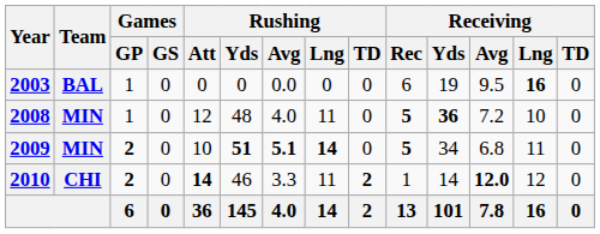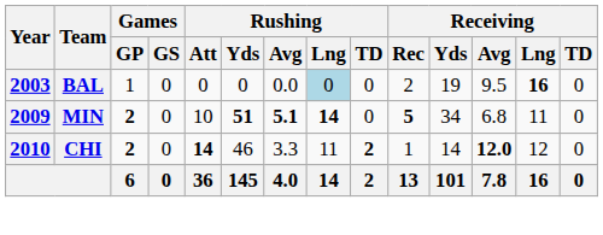 <table class="wikitable" style="text-align:center;">
 <tr>
 <th rowspan="2">Year</th>
 <th rowspan="2">Team</th>
 <th colspan="2">Games</th>
 <th colspan="5">Rushing</th>
 <th colspan="5">Receiving</th>
 </tr>
 <tr>
 <th>GP</th>
 <th>GS</th>
 <th>Att</th>
 <th>Yds</th>
 <th>Avg</th>
 <th>Lng</th>
 <th>TD</th>
 <th>Rec</th>
 <th>Yds</th>
 <th>Avg</th>
 <th>Lng</th>
 <th>TD</th>
 </tr>
 <tr>
 <th><a href='#'>2003</a></th>
 <th><a href='#'>BAL</a></th>
 <td>1</td>
 <td>0</td>
 <td>0</td>
 <td>0</td>
 <td>0.0</td>
+<td style="background: lightblue;">0</td>
 <td>0</td>
-<td>0</td>
-<td>6</td>
+<td>2</td>
 <td>19</td>
 <td>9.5</td>
 <td><strong>16</strong></td>
-<td>0</td>
-</tr>
-<tr>
-<th><a href='#'>2008</a></th>
-<th><a href='#'>MIN</a></th>
-<td>1</td>
-<td>0</td>
-<td>12</td>
-<td>48</td>
-<td>4.0</td>
-<td>11</td>
-<td>0</td>
-<td><strong>5</strong></td>
-<td><strong>36</strong></td>
-<td>7.2</td>
-<td>10</td>
 <td>0</td>
 </tr>
 <tr>
 <th><a href='#'>2009</a></th>
 <th><a href='#'>MIN</a></th>
 <td><strong>2</strong></td>
 <td>0</td>
 <td>10</td>
 <td><strong>51</strong></td>
 <td><strong>5.1</strong></td>
 <td><strong>14</strong></td>
 <td>0</td>
 <td><strong>5</strong></td>
 <td>34</td>
 <td>6.8</td>
 <td>11</td>
 <td>0</td>
 </tr>
 <tr>
 <th><a href='#'>2010</a></th>
 <th><a href='#'>CHI</a></th>
 <td><strong>2</strong></td>
 <td>0</td>
 <td><strong>14</strong></td>
 <td>46</td>
 <td>3.3</td>
 <td>11</td>
 <td><strong>2</strong></td>
 <td>1</td>
 <td>14</td>
 <td><strong>12.0</strong></td>
 <td>12</td>
 <td>0</td>
 </tr>
 <tr>
 <th colspan="2"></th>
 <th>6</th>
 <th>0</th>
 <th>36</th>
 <th>145</th>
 <th>4.0</th>
 <th>14</th>
 <th>2</th>
 <th>13</th>
 <th>101</th>
 <th>7.8</th>
 <th>16</th>
 <th>0</th>
 </tr>
 </table>
